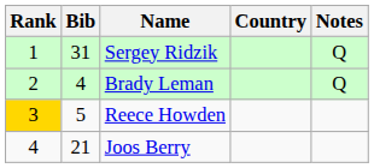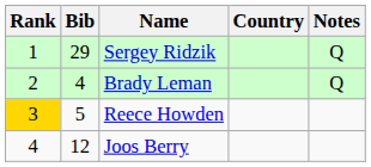 <table class="wikitable" style="text-align:center;">
 <tr>
 <th>Rank</th>
 <th>Bib</th>
 <th>Name</th>
 <th>Country</th>
 <th>Notes</th>
 </tr>
 <tr bgcolor=ccffcc>
 <td>1</td>
-<td>31</td>
+<td>29</td>
 <td align=left><a href='#'>Sergey Ridzik</a></td>
 <td align=left></td>
 <td>Q</td>
 </tr>
 <tr bgcolor=ccffcc>
 <td>2</td>
 <td>4</td>
 <td align=left><a href='#'>Brady Leman</a></td>
 <td align=left></td>
 <td>Q</td>
 </tr>
 <tr>
 <td style="background: gold;">3</td>
 <td>5</td>
 <td align=left><a href='#'>Reece Howden</a></td>
 <td align=left></td>
 <td></td>
 </tr>
 <tr>
 <td>4</td>
-<td>21</td>
+<td>12</td>
 <td align=left><a href='#'>Joos Berry</a></td>
 <td align=left></td>
 <td></td>
 </tr>
 </table>
